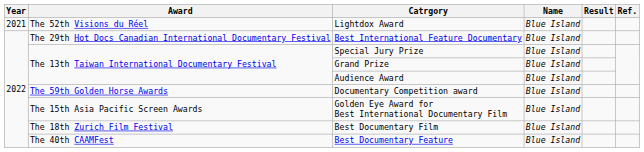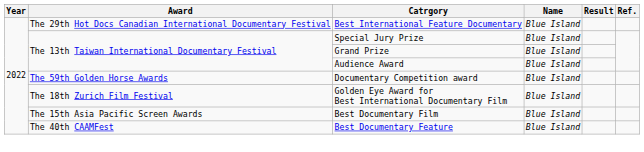 <table class="wikitable">
 <tr>
 <th>Year</th>
 <th>Award</th>
 <th>Catrgory</th>
 <th>Name</th>
 <th>Result</th>
 <th>Ref.</th>
-</tr>
-<tr>
-<td>2021</td>
-<td>The 52th <a href='#'>Visions du Réel</a></td>
-<td>Lightdox Award</td>
-<td><em>Blue Island</em></td>
-<td></td>
-<td></td>
 </tr>
 <tr>
 <td rowspan="8">2022</td>
 <td>The 29th <a href='#'>Hot Docs Canadian International Documentary Festival</a></td>
 <td><a href='#'>Best International Feature Documentary</a></td>
 <td><em>Blue Island</em></td>
 <td></td>
 <td></td>
 </tr>
 <tr>
 <td rowspan="3">The 13th <a href='#'>Taiwan International Documentary Festival</a></td>
 <td>Special Jury Prize</td>
 <td><em>Blue Island</em></td>
 <td></td>
 <td rowspan="3"></td>
 </tr>
 <tr>
 <td>Grand Prize</td>
 <td><em>Blue Island</em></td>
 <td></td>
 </tr>
 <tr>
 <td>Audience Award</td>
 <td><em>Blue Island</em></td>
 <td></td>
 </tr>
 <tr>
 <td><a href='#'>The 59th Golden Horse Awards</a></td>
 <td>Documentary Competition award</td>
 <td><em>Blue Island</em></td>
 <td></td>
 <td></td>
 </tr>
 <tr>
-<td>The 15th Asia Pacific Screen Awards</td>
+<td>The 18th <a href='#'>Zurich Film Festival</a></td>
 <td>Golden Eye Award for<br>Best International Documentary Film</td>
 <td><em>Blue Island</em></td>
 <td></td>
 <td></td>
 </tr>
 <tr>
-<td>The 18th <a href='#'>Zurich Film Festival</a></td>
+<td>The 15th Asia Pacific Screen Awards</td>
 <td>Best Documentary Film</td>
 <td><em>Blue Island</em></td>
 <td></td>
 <td></td>
 </tr>
 <tr>
 <td>The 40th <a href='#'>CAAMFest</a></td>
 <td><a href='#'>Best Documentary Feature</a></td>
 <td><em>Blue Island</em></td>
 <td></td>
 <td></td>
 </tr>
 </table>
